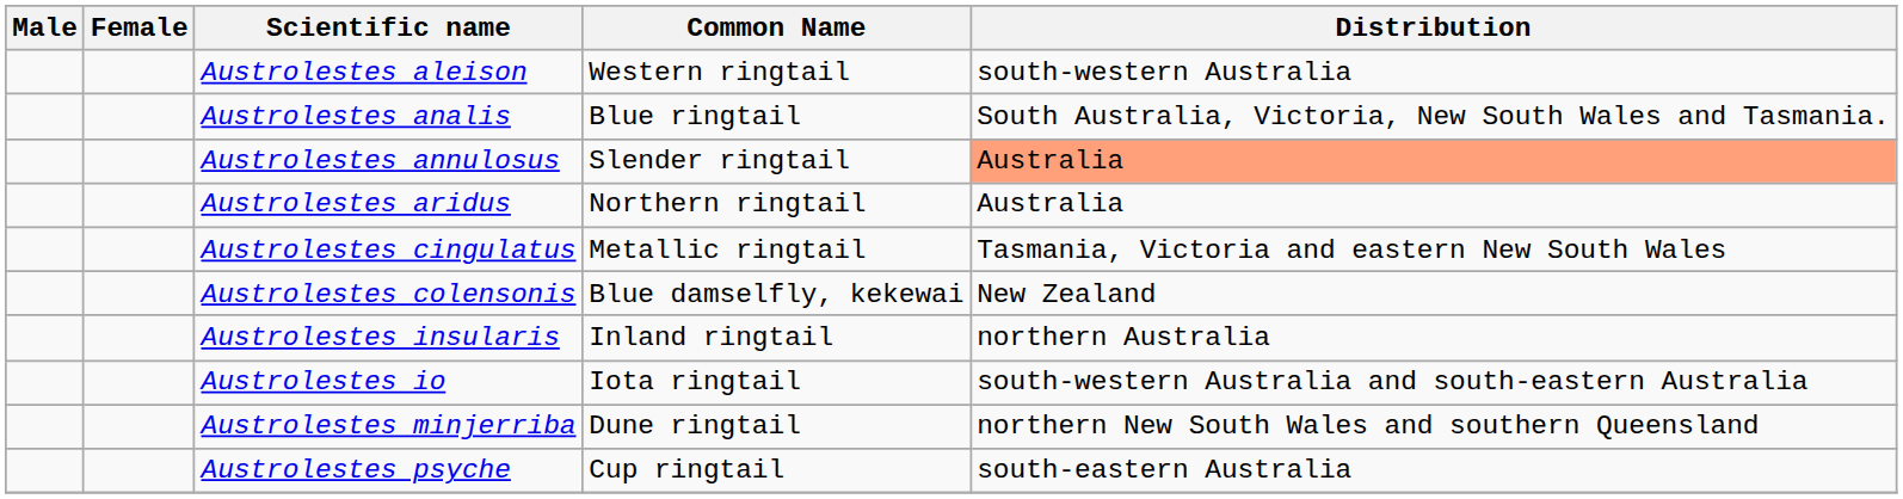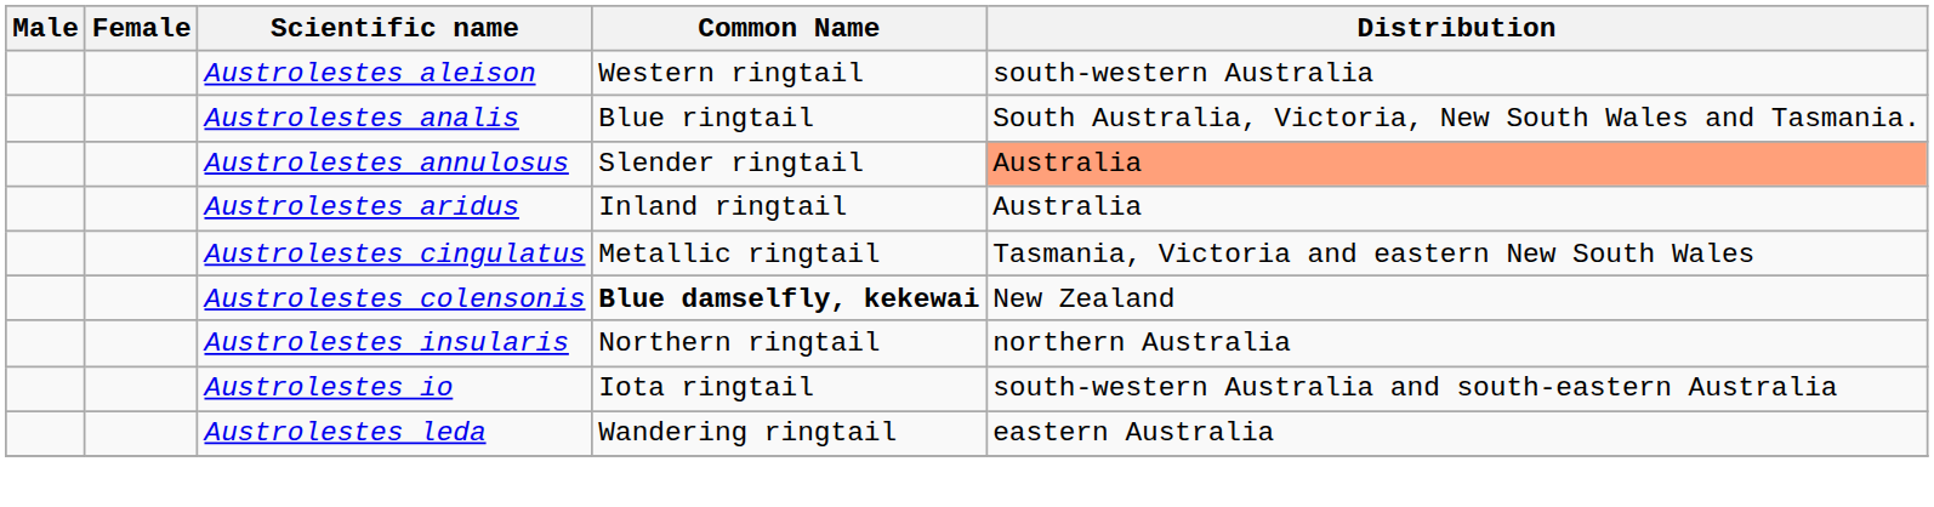 <table class="wikitable">
 <tr>
 <th>Male</th>
 <th>Female</th>
 <th>Scientific name</th>
 <th>Common Name</th>
 <th>Distribution</th>
 </tr>
 <tr>
 <td></td>
 <td></td>
 <td><em><a href='#'>Austrolestes aleison</a></em> </td>
 <td>Western ringtail</td>
 <td>south-western Australia</td>
 </tr>
 <tr>
 <td></td>
 <td></td>
 <td><em><a href='#'>Austrolestes analis</a></em> </td>
 <td>Blue ringtail</td>
 <td>South Australia, Victoria, New South Wales and Tasmania.</td>
 </tr>
 <tr>
 <td></td>
 <td></td>
 <td><em><a href='#'>Austrolestes annulosus</a></em> </td>
 <td>Slender ringtail</td>
 <td style="background: lightsalmon;">Australia</td>
 </tr>
 <tr>
 <td></td>
 <td></td>
 <td><em><a href='#'>Austrolestes aridus</a></em> </td>
-<td>Northern ringtail</td>
+<td>Inland ringtail</td>
 <td>Australia</td>
 </tr>
 <tr>
 <td></td>
 <td></td>
 <td><em><a href='#'>Austrolestes cingulatus</a></em> </td>
 <td>Metallic ringtail</td>
 <td>Tasmania, Victoria and eastern New South Wales</td>
 </tr>
 <tr>
 <td></td>
 <td></td>
 <td><em><a href='#'>Austrolestes colensonis</a></em> </td>
-<td>Blue damselfly, kekewai</td>
+<td><strong>Blue damselfly, kekewai</strong></td>
 <td>New Zealand</td>
 </tr>
 <tr>
 <td></td>
 <td></td>
 <td><em><a href='#'>Austrolestes insularis</a></em> </td>
-<td>Inland ringtail</td>
+<td>Northern ringtail</td>
 <td>northern Australia</td>
 </tr>
 <tr>
 <td></td>
 <td></td>
 <td><em><a href='#'>Austrolestes io</a></em> </td>
 <td>Iota ringtail</td>
 <td>south-western Australia and south-eastern Australia</td>
 </tr>
 <tr>
 <td></td>
 <td></td>
-<td><em><a href='#'>Austrolestes minjerriba</a></em> </td>
-<td>Dune ringtail</td>
-<td>northern New South Wales and southern Queensland</td>
-</tr>
-<tr>
-<td></td>
-<td></td>
-<td><em><a href='#'>Austrolestes psyche</a></em> </td>
-<td>Cup ringtail</td>
-<td>south-eastern Australia</td>
+<td><em><a href='#'>Austrolestes leda</a></em> </td>
+<td>Wandering ringtail</td>
+<td>eastern Australia</td>
 </tr>
 <tr>
 </tr>
 </table>
